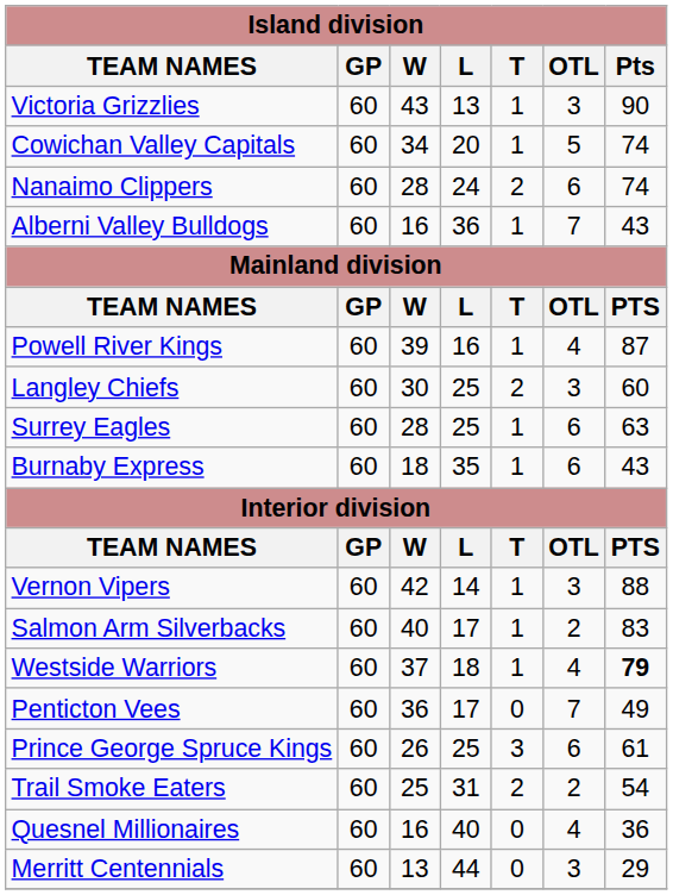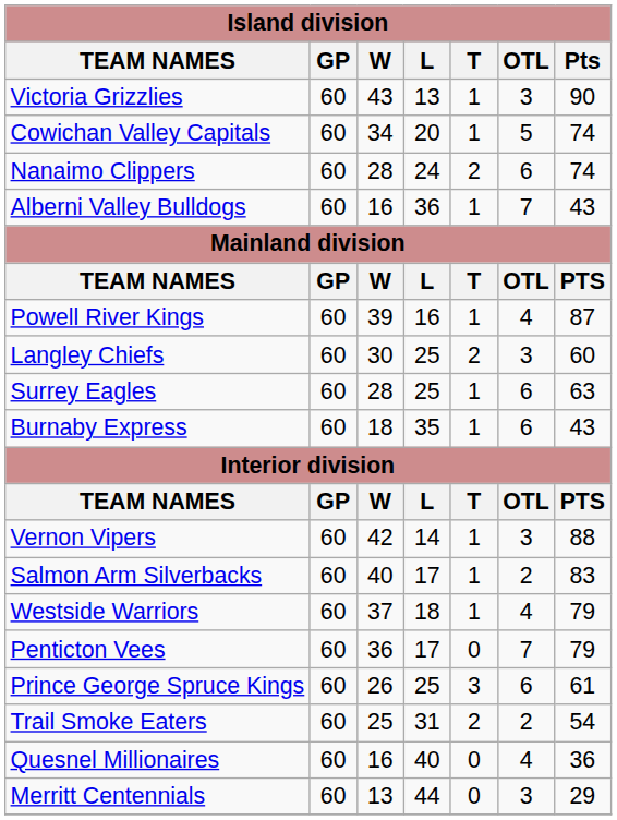 <table class="wikitable sortable" style="text-align:center">
 <tr style="background:#cd8c8d;">
 <td colspan="7"><strong>Island division</strong></td>
 </tr>
 <tr>
 <th class="sortable">TEAM NAMES</th>
 <th scope="col" style="width: 25px;"><abbr>GP</abbr></th>
 <th scope="col" style="width: 25px;"><abbr>W</abbr></th>
 <th scope="col" style="width: 25px;"><abbr>L</abbr></th>
 <th scope="col" style="width: 25px;"><abbr>T</abbr></th>
 <th scope="col" style="width: 25px;"><abbr>OTL</abbr></th>
 <th scope="col" style="width: 25px;"><abbr>Pts</abbr></th>
 </tr>
 <tr>
 <td align=left><a href='#'>Victoria Grizzlies</a></td>
 <td>60</td>
 <td>43</td>
 <td>13</td>
 <td>1</td>
 <td>3</td>
 <td>90</td>
 </tr>
 <tr>
 <td align=left><a href='#'>Cowichan Valley Capitals</a></td>
 <td>60</td>
 <td>34</td>
 <td>20</td>
 <td>1</td>
 <td>5</td>
 <td>74</td>
 </tr>
 <tr>
 <td align=left><a href='#'>Nanaimo Clippers</a></td>
 <td>60</td>
 <td>28</td>
 <td>24</td>
 <td>2</td>
 <td>6</td>
 <td>74</td>
 </tr>
 <tr>
 <td align=left><a href='#'>Alberni Valley Bulldogs</a></td>
 <td>60</td>
 <td>16</td>
 <td>36</td>
 <td>1</td>
 <td>7</td>
 <td>43</td>
 </tr>
 <tr style="background:#cd8c8d;">
 <td colspan="7"><strong>Mainland division</strong></td>
 </tr>
 <tr>
 <th class="sortable">TEAM NAMES</th>
 <th scope="col" style="width: 25px;"><abbr>GP</abbr></th>
 <th scope="col" style="width: 25px;"><abbr>W</abbr></th>
 <th scope="col" style="width: 25px;"><abbr>L</abbr></th>
 <th scope="col" style="width: 25px;"><abbr>T</abbr></th>
 <th scope="col" style="width: 25px;"><abbr>OTL</abbr></th>
 <th scope="col" style="width: 25px;"><abbr>PTS</abbr></th>
 </tr>
 <tr>
 <td align=left><a href='#'>Powell River Kings</a></td>
 <td>60</td>
 <td>39</td>
 <td>16</td>
 <td>1</td>
 <td>4</td>
 <td>87</td>
 </tr>
 <tr>
 <td align=left><a href='#'>Langley Chiefs</a></td>
 <td>60</td>
 <td>30</td>
 <td>25</td>
 <td>2</td>
 <td>3</td>
 <td>60</td>
 </tr>
 <tr>
 <td align=left><a href='#'>Surrey Eagles</a></td>
 <td>60</td>
 <td>28</td>
 <td>25</td>
 <td>1</td>
 <td>6</td>
 <td>63</td>
 </tr>
 <tr>
 <td align=left><a href='#'>Burnaby Express</a></td>
 <td>60</td>
 <td>18</td>
 <td>35</td>
 <td>1</td>
 <td>6</td>
 <td>43</td>
 </tr>
 <tr style="background:#cd8c8d;">
 <td colspan="7"><strong>Interior division</strong></td>
 </tr>
 <tr>
 <th class="sortable">TEAM NAMES</th>
 <th scope="col" style="width: 25px;"><abbr>GP</abbr></th>
 <th scope="col" style="width: 25px;"><abbr>W</abbr></th>
 <th scope="col" style="width: 25px;"><abbr>L</abbr></th>
 <th scope="col" style="width: 25px;"><abbr>T</abbr></th>
 <th scope="col" style="width: 25px;"><abbr>OTL</abbr></th>
 <th scope="col" style="width: 25px;"><abbr>PTS</abbr></th>
 </tr>
 <tr>
 <td align=left><a href='#'>Vernon Vipers</a></td>
 <td>60</td>
 <td>42</td>
 <td>14</td>
 <td>1</td>
 <td>3</td>
 <td>88</td>
 </tr>
 <tr>
 <td align=left><a href='#'>Salmon Arm Silverbacks</a></td>
 <td>60</td>
 <td>40</td>
 <td>17</td>
 <td>1</td>
 <td>2</td>
 <td>83</td>
 </tr>
 <tr>
 <td align=left><a href='#'>Westside Warriors</a></td>
 <td>60</td>
 <td>37</td>
 <td>18</td>
 <td>1</td>
 <td>4</td>
-<td><strong>79</strong></td>
+<td>79</td>
 </tr>
 <tr>
 <td align=left><a href='#'>Penticton Vees</a></td>
 <td>60</td>
 <td>36</td>
 <td>17</td>
 <td>0</td>
 <td>7</td>
-<td>49</td>
+<td>79</td>
 </tr>
 <tr>
 <td align=left><a href='#'>Prince George Spruce Kings</a></td>
 <td>60</td>
 <td>26</td>
 <td>25</td>
 <td>3</td>
 <td>6</td>
 <td>61</td>
 </tr>
 <tr>
 <td align=left><a href='#'>Trail Smoke Eaters</a></td>
 <td>60</td>
 <td>25</td>
 <td>31</td>
 <td>2</td>
 <td>2</td>
 <td>54</td>
 </tr>
 <tr>
 <td align=left><a href='#'>Quesnel Millionaires</a></td>
 <td>60</td>
 <td>16</td>
 <td>40</td>
 <td>0</td>
 <td>4</td>
 <td>36</td>
 </tr>
 <tr>
 <td align=left><a href='#'>Merritt Centennials</a></td>
 <td>60</td>
 <td>13</td>
 <td>44</td>
 <td>0</td>
 <td>3</td>
 <td>29</td>
 </tr>
 <tr>
 </tr>
 </table>
